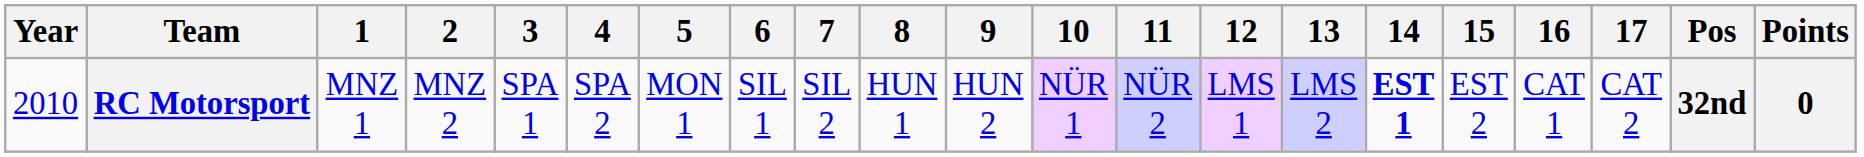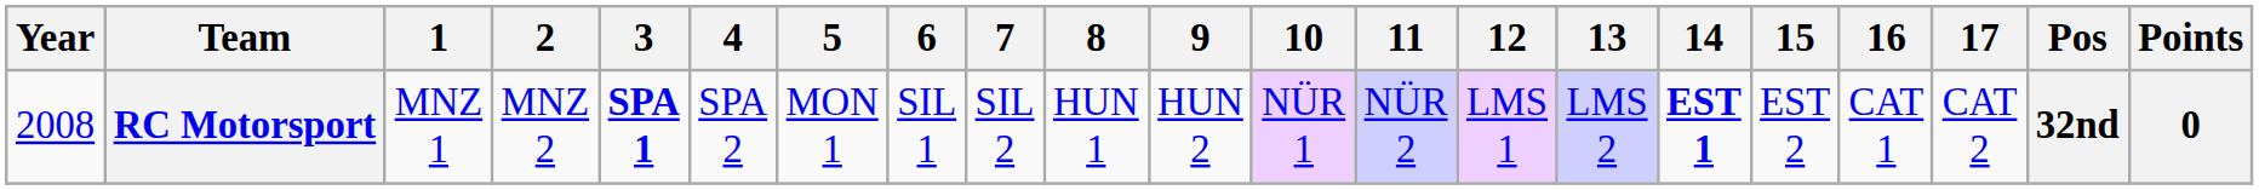 <table class="wikitable" style="text-align:center; font-size:85%">
 <tr>
 <th>Year</th>
 <th>Team</th>
 <th>1</th>
 <th>2</th>
 <th>3</th>
 <th>4</th>
 <th>5</th>
 <th>6</th>
 <th>7</th>
 <th>8</th>
 <th>9</th>
 <th>10</th>
 <th>11</th>
 <th>12</th>
 <th>13</th>
 <th>14</th>
 <th>15</th>
 <th>16</th>
 <th>17</th>
 <th>Pos</th>
 <th>Points</th>
 </tr>
 <tr>
-<td><a href='#'>2010</a></td>
+<td><a href='#'>2008</a></td>
 <th nowrap><a href='#'>RC Motorsport</a></th>
 <td><a href='#'>MNZ<br>1</a></td>
 <td><a href='#'>MNZ<br>2</a></td>
-<td><a href='#'>SPA<br>1</a></td>
+<td><strong><a href='#'>SPA<br>1</a></strong></td>
 <td><a href='#'>SPA<br>2</a></td>
 <td><a href='#'>MON<br>1</a></td>
 <td><a href='#'>SIL<br>1</a></td>
 <td><a href='#'>SIL<br>2</a></td>
 <td><a href='#'>HUN<br>1</a></td>
 <td><a href='#'>HUN<br>2</a></td>
 <td style="background:#EFCFFF;"><a href='#'>NÜR<br>1</a><br></td>
 <td style="background:#CFCFFF;"><a href='#'>NÜR<br>2</a><br></td>
 <td style="background:#EFCFFF;"><a href='#'>LMS<br>1</a><br></td>
 <td style="background:#CFCFFF;"><a href='#'>LMS<br>2</a><br></td>
 <td><strong><a href='#'>EST<br>1</a></strong></td>
 <td><a href='#'>EST<br>2</a></td>
 <td><a href='#'>CAT<br>1</a></td>
 <td><a href='#'>CAT<br>2</a></td>
 <th>32nd</th>
 <th>0</th>
 </tr>
 </table>
